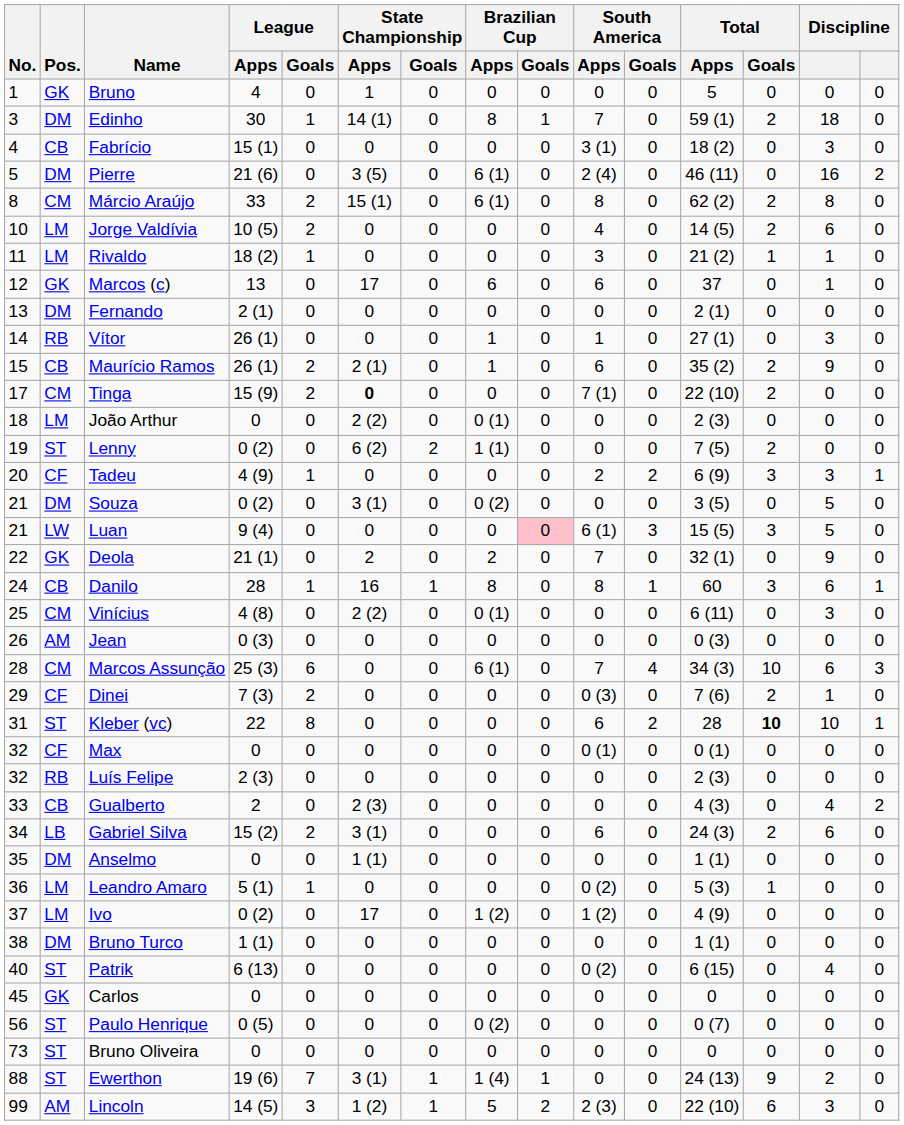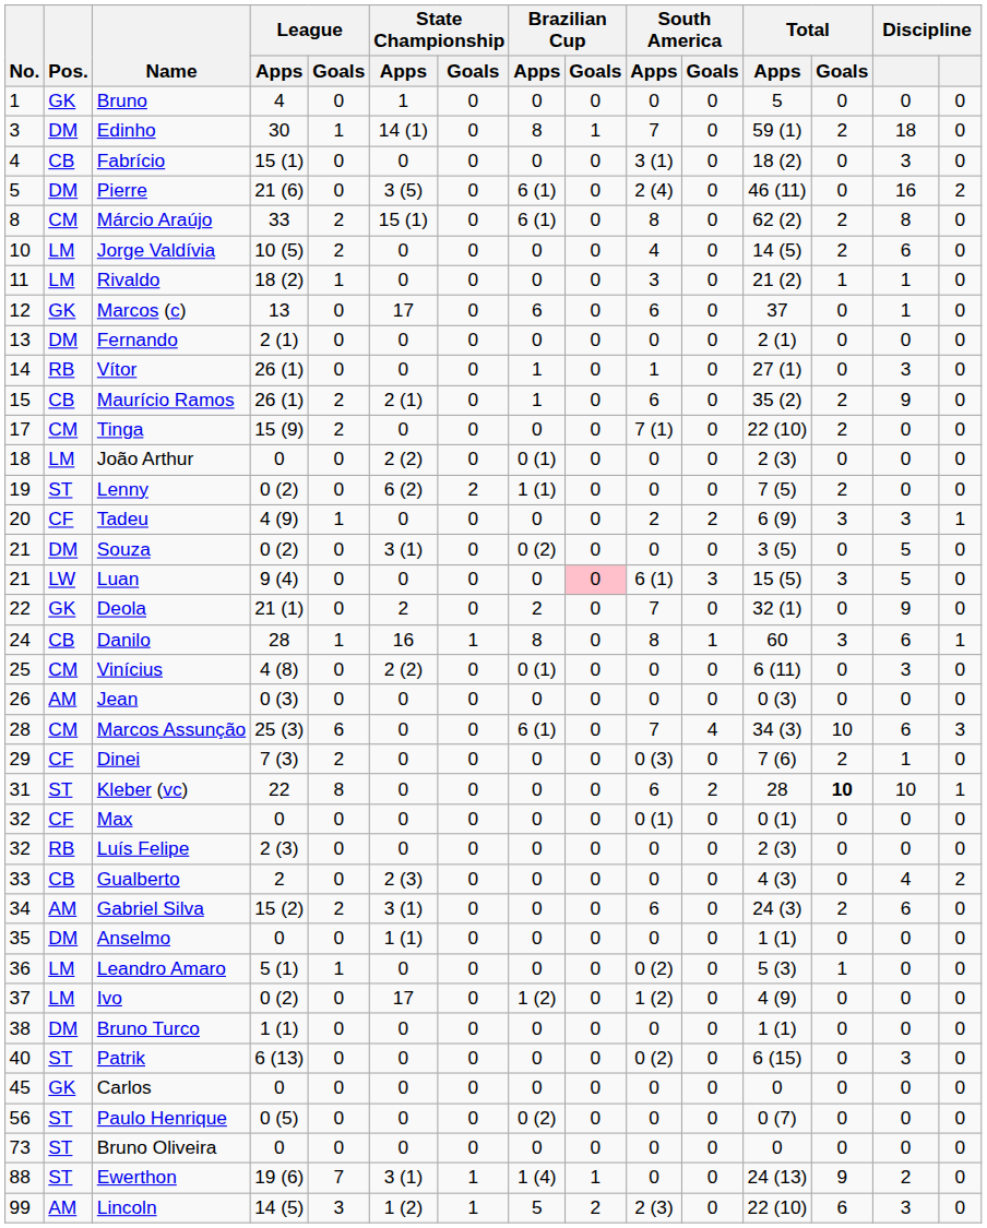 <table class="wikitable" style="text-align:center">
 <tr>
 <th rowspan="2" valign="bottom">No.</th>
 <th rowspan="2" valign="bottom">Pos.</th>
 <th rowspan="2" valign="bottom">Name</th>
 <th colspan="2" width="85">League</th>
 <th colspan="2" width="85">State Championship</th>
 <th colspan="2" width="85">Brazilian Cup</th>
 <th colspan="2" width="85">South America</th>
 <th colspan="2" width="85">Total</th>
 <th colspan="2" width="85">Discipline</th>
 </tr>
 <tr>
 <th>Apps</th>
 <th>Goals</th>
 <th>Apps</th>
 <th>Goals</th>
 <th>Apps</th>
 <th>Goals</th>
 <th>Apps</th>
 <th>Goals</th>
 <th>Apps</th>
 <th>Goals</th>
 <th></th>
 <th></th>
 </tr>
 <tr>
 <td align="left">1</td>
 <td align="left"><a href='#'>GK</a></td>
 <td align="left"> <a href='#'>Bruno</a></td>
 <td>4</td>
 <td>0</td>
 <td>1</td>
 <td>0</td>
 <td>0</td>
 <td>0</td>
 <td>0</td>
 <td>0</td>
 <td>5</td>
 <td>0</td>
 <td>0</td>
 <td>0</td>
 </tr>
 <tr>
 <td align="left">3</td>
 <td align="left"><a href='#'>DM</a></td>
 <td align="left"> <a href='#'>Edinho</a></td>
 <td>30</td>
 <td>1</td>
 <td>14 (1)</td>
 <td>0</td>
 <td>8</td>
 <td>1</td>
 <td>7</td>
 <td>0</td>
 <td>59 (1)</td>
 <td>2</td>
 <td>18</td>
 <td>0</td>
 </tr>
 <tr>
 <td align="left">4</td>
 <td align="left"><a href='#'>CB</a></td>
 <td align="left"> <a href='#'>Fabrício</a></td>
 <td>15 (1)</td>
 <td>0</td>
 <td>0</td>
 <td>0</td>
 <td>0</td>
 <td>0</td>
 <td>3 (1)</td>
 <td>0</td>
 <td>18 (2)</td>
 <td>0</td>
 <td>3</td>
 <td>0</td>
 </tr>
 <tr>
 <td align="left">5</td>
 <td align="left"><a href='#'>DM</a></td>
 <td align="left"> <a href='#'>Pierre</a></td>
 <td>21 (6)</td>
 <td>0</td>
 <td>3 (5)</td>
 <td>0</td>
 <td>6 (1)</td>
 <td>0</td>
 <td>2 (4)</td>
 <td>0</td>
 <td>46 (11)</td>
 <td>0</td>
 <td>16</td>
 <td>2</td>
 </tr>
 <tr>
 <td align="left">8</td>
 <td align="left"><a href='#'>CM</a></td>
 <td align="left"> <a href='#'>Márcio Araújo</a></td>
 <td>33</td>
 <td>2</td>
 <td>15 (1)</td>
 <td>0</td>
 <td>6 (1)</td>
 <td>0</td>
 <td>8</td>
 <td>0</td>
 <td>62 (2)</td>
 <td>2</td>
 <td>8</td>
 <td>0</td>
 </tr>
 <tr>
 <td align="left">10</td>
 <td align="left"><a href='#'>LM</a></td>
 <td align="left"> <a href='#'>Jorge Valdívia</a></td>
 <td>10 (5)</td>
 <td>2</td>
 <td>0</td>
 <td>0</td>
 <td>0</td>
 <td>0</td>
 <td>4</td>
 <td>0</td>
 <td>14 (5)</td>
 <td>2</td>
 <td>6</td>
 <td>0</td>
 </tr>
 <tr>
 <td align="left">11</td>
 <td align="left"><a href='#'>LM</a></td>
 <td align="left"> <a href='#'>Rivaldo</a></td>
 <td>18 (2)</td>
 <td>1</td>
 <td>0</td>
 <td>0</td>
 <td>0</td>
 <td>0</td>
 <td>3</td>
 <td>0</td>
 <td>21 (2)</td>
 <td>1</td>
 <td>1</td>
 <td>0</td>
 </tr>
 <tr>
 <td align="left">12</td>
 <td align="left"><a href='#'>GK</a></td>
 <td align="left"> <a href='#'>Marcos</a> (<a href='#'>c</a>)</td>
 <td>13</td>
 <td>0</td>
 <td>17</td>
 <td>0</td>
 <td>6</td>
 <td>0</td>
 <td>6</td>
 <td>0</td>
 <td>37</td>
 <td>0</td>
 <td>1</td>
 <td>0</td>
 </tr>
 <tr>
 <td align="left">13</td>
 <td align="left"><a href='#'>DM</a></td>
 <td align="left"> <a href='#'>Fernando</a></td>
 <td>2 (1)</td>
 <td>0</td>
 <td>0</td>
 <td>0</td>
 <td>0</td>
 <td>0</td>
 <td>0</td>
 <td>0</td>
 <td>2 (1)</td>
 <td>0</td>
 <td>0</td>
 <td>0</td>
 </tr>
 <tr>
 <td align="left">14</td>
 <td align="left"><a href='#'>RB</a></td>
 <td align="left"> <a href='#'>Vítor</a></td>
 <td>26 (1)</td>
 <td>0</td>
 <td>0</td>
 <td>0</td>
 <td>1</td>
 <td>0</td>
 <td>1</td>
 <td>0</td>
 <td>27 (1)</td>
 <td>0</td>
 <td>3</td>
 <td>0</td>
 </tr>
 <tr>
 <td align="left">15</td>
 <td align="left"><a href='#'>CB</a></td>
 <td align="left"> <a href='#'>Maurício Ramos</a></td>
 <td>26 (1)</td>
 <td>2</td>
 <td>2 (1)</td>
 <td>0</td>
 <td>1</td>
 <td>0</td>
 <td>6</td>
 <td>0</td>
 <td>35 (2)</td>
 <td>2</td>
 <td>9</td>
 <td>0</td>
 </tr>
 <tr>
 <td align="left">17</td>
 <td align="left"><a href='#'>CM</a></td>
 <td align="left"> <a href='#'>Tinga</a></td>
 <td>15 (9)</td>
 <td>2</td>
-<td><strong>0</strong></td>
+<td>0</td>
 <td>0</td>
 <td>0</td>
 <td>0</td>
 <td>7 (1)</td>
 <td>0</td>
 <td>22 (10)</td>
 <td>2</td>
 <td>0</td>
 <td>0</td>
 </tr>
 <tr>
 <td align="left">18</td>
 <td align="left"><a href='#'>LM</a></td>
 <td align="left"> João Arthur</td>
 <td>0</td>
 <td>0</td>
 <td>2 (2)</td>
 <td>0</td>
 <td>0 (1)</td>
 <td>0</td>
 <td>0</td>
 <td>0</td>
 <td>2 (3)</td>
 <td>0</td>
 <td>0</td>
 <td>0</td>
 </tr>
 <tr>
 <td align="left">19</td>
 <td align="left"><a href='#'>ST</a></td>
 <td align="left"> <a href='#'>Lenny</a></td>
 <td>0 (2)</td>
 <td>0</td>
 <td>6 (2)</td>
 <td>2</td>
 <td>1 (1)</td>
 <td>0</td>
 <td>0</td>
 <td>0</td>
 <td>7 (5)</td>
 <td>2</td>
 <td>0</td>
 <td>0</td>
 </tr>
 <tr>
 <td align="left">20</td>
 <td align="left"><a href='#'>CF</a></td>
 <td align="left"> <a href='#'>Tadeu</a></td>
 <td>4 (9)</td>
 <td>1</td>
 <td>0</td>
 <td>0</td>
 <td>0</td>
 <td>0</td>
 <td>2</td>
 <td>2</td>
 <td>6 (9)</td>
 <td>3</td>
 <td>3</td>
 <td>1</td>
 </tr>
 <tr>
 <td align="left">21</td>
 <td align="left"><a href='#'>DM</a></td>
 <td align="left"> <a href='#'>Souza</a></td>
 <td>0 (2)</td>
 <td>0</td>
 <td>3 (1)</td>
 <td>0</td>
 <td>0 (2)</td>
 <td>0</td>
 <td>0</td>
 <td>0</td>
 <td>3 (5)</td>
 <td>0</td>
 <td>5</td>
 <td>0</td>
 </tr>
 <tr>
 <td align="left">21</td>
 <td align="left"><a href='#'>LW</a></td>
 <td align="left"> <a href='#'>Luan</a></td>
 <td>9 (4)</td>
 <td>0</td>
 <td>0</td>
 <td>0</td>
 <td>0</td>
 <td style="background: pink;">0</td>
 <td>6 (1)</td>
 <td>3</td>
 <td>15 (5)</td>
 <td>3</td>
 <td>5</td>
 <td>0</td>
 </tr>
 <tr>
 <td align="left">22</td>
 <td align="left"><a href='#'>GK</a></td>
 <td align="left"> <a href='#'>Deola</a></td>
 <td>21 (1)</td>
 <td>0</td>
 <td>2</td>
 <td>0</td>
 <td>2</td>
 <td>0</td>
 <td>7</td>
 <td>0</td>
 <td>32 (1)</td>
 <td>0</td>
 <td>9</td>
 <td>0</td>
 </tr>
 <tr>
 <td align="left">24</td>
 <td align="left"><a href='#'>CB</a></td>
 <td align="left"> <a href='#'>Danilo</a></td>
 <td>28</td>
 <td>1</td>
 <td>16</td>
 <td>1</td>
 <td>8</td>
 <td>0</td>
 <td>8</td>
 <td>1</td>
 <td>60</td>
 <td>3</td>
 <td>6</td>
 <td>1</td>
 </tr>
 <tr>
 <td align="left">25</td>
 <td align="left"><a href='#'>CM</a></td>
 <td align="left"> <a href='#'>Vinícius</a></td>
 <td>4 (8)</td>
 <td>0</td>
 <td>2 (2)</td>
 <td>0</td>
 <td>0 (1)</td>
 <td>0</td>
 <td>0</td>
 <td>0</td>
 <td>6 (11)</td>
 <td>0</td>
 <td>3</td>
 <td>0</td>
 </tr>
 <tr>
 <td align="left">26</td>
 <td align="left"><a href='#'>AM</a></td>
 <td align="left"> <a href='#'>Jean</a></td>
 <td>0 (3)</td>
 <td>0</td>
 <td>0</td>
 <td>0</td>
 <td>0</td>
 <td>0</td>
 <td>0</td>
 <td>0</td>
 <td>0 (3)</td>
 <td>0</td>
 <td>0</td>
 <td>0</td>
 </tr>
 <tr>
 <td align="left">28</td>
 <td align="left"><a href='#'>CM</a></td>
 <td align="left"> <a href='#'>Marcos Assunção</a></td>
 <td>25 (3)</td>
 <td>6</td>
 <td>0</td>
 <td>0</td>
 <td>6 (1)</td>
 <td>0</td>
 <td>7</td>
 <td>4</td>
 <td>34 (3)</td>
 <td>10</td>
 <td>6</td>
 <td>3</td>
 </tr>
 <tr>
 <td align="left">29</td>
 <td align="left"><a href='#'>CF</a></td>
 <td align="left"> <a href='#'>Dinei</a></td>
 <td>7 (3)</td>
 <td>2</td>
 <td>0</td>
 <td>0</td>
 <td>0</td>
 <td>0</td>
 <td>0 (3)</td>
 <td>0</td>
 <td>7 (6)</td>
 <td>2</td>
 <td>1</td>
 <td>0</td>
 </tr>
 <tr>
 <td align="left">31</td>
 <td align="left"><a href='#'>ST</a></td>
 <td align="left"> <a href='#'>Kleber</a> (<a href='#'>vc</a>)</td>
 <td>22</td>
 <td>8</td>
 <td>0</td>
 <td>0</td>
 <td>0</td>
 <td>0</td>
 <td>6</td>
 <td>2</td>
 <td>28</td>
 <td><strong>10</strong></td>
 <td>10</td>
 <td>1</td>
 </tr>
 <tr>
 <td align="left">32</td>
 <td align="left"><a href='#'>CF</a></td>
 <td align="left"> <a href='#'>Max</a></td>
 <td>0</td>
 <td>0</td>
 <td>0</td>
 <td>0</td>
 <td>0</td>
 <td>0</td>
 <td>0 (1)</td>
 <td>0</td>
 <td>0 (1)</td>
 <td>0</td>
 <td>0</td>
 <td>0</td>
 </tr>
 <tr>
 <td align="left">32</td>
 <td align="left"><a href='#'>RB</a></td>
 <td align="left"> <a href='#'>Luís Felipe</a></td>
 <td>2 (3)</td>
 <td>0</td>
 <td>0</td>
 <td>0</td>
 <td>0</td>
 <td>0</td>
 <td>0</td>
 <td>0</td>
 <td>2 (3)</td>
 <td>0</td>
 <td>0</td>
 <td>0</td>
 </tr>
 <tr>
 <td align="left">33</td>
 <td align="left"><a href='#'>CB</a></td>
 <td align="left"> <a href='#'>Gualberto</a></td>
 <td>2</td>
 <td>0</td>
 <td>2 (3)</td>
 <td>0</td>
 <td>0</td>
 <td>0</td>
 <td>0</td>
 <td>0</td>
 <td>4 (3)</td>
 <td>0</td>
 <td>4</td>
 <td>2</td>
 </tr>
 <tr>
 <td align="left">34</td>
-<td align="left"><a href='#'>LB</a></td>
+<td align="left"><a href='#'>AM</a></td>
 <td align="left"> <a href='#'>Gabriel Silva</a></td>
 <td>15 (2)</td>
 <td>2</td>
 <td>3 (1)</td>
 <td>0</td>
 <td>0</td>
 <td>0</td>
 <td>6</td>
 <td>0</td>
 <td>24 (3)</td>
 <td>2</td>
 <td>6</td>
 <td>0</td>
 </tr>
 <tr>
 <td align="left">35</td>
 <td align="left"><a href='#'>DM</a></td>
 <td align="left"> <a href='#'>Anselmo</a></td>
 <td>0</td>
 <td>0</td>
 <td>1 (1)</td>
 <td>0</td>
 <td>0</td>
 <td>0</td>
 <td>0</td>
 <td>0</td>
 <td>1 (1)</td>
 <td>0</td>
 <td>0</td>
 <td>0</td>
 </tr>
 <tr>
 <td align="left">36</td>
 <td align="left"><a href='#'>LM</a></td>
 <td align="left"> <a href='#'>Leandro Amaro</a></td>
 <td>5 (1)</td>
 <td>1</td>
 <td>0</td>
 <td>0</td>
 <td>0</td>
 <td>0</td>
 <td>0 (2)</td>
 <td>0</td>
 <td>5 (3)</td>
 <td>1</td>
 <td>0</td>
 <td>0</td>
 </tr>
 <tr>
 <td align="left">37</td>
 <td align="left"><a href='#'>LM</a></td>
 <td align="left"> <a href='#'>Ivo</a></td>
 <td>0 (2)</td>
 <td>0</td>
 <td>17</td>
 <td>0</td>
 <td>1 (2)</td>
 <td>0</td>
 <td>1 (2)</td>
 <td>0</td>
 <td>4 (9)</td>
 <td>0</td>
 <td>0</td>
 <td>0</td>
 </tr>
 <tr>
 <td align="left">38</td>
 <td align="left"><a href='#'>DM</a></td>
 <td align="left"> <a href='#'>Bruno Turco</a></td>
 <td>1 (1)</td>
 <td>0</td>
 <td>0</td>
 <td>0</td>
 <td>0</td>
 <td>0</td>
 <td>0</td>
 <td>0</td>
 <td>1 (1)</td>
 <td>0</td>
 <td>0</td>
 <td>0</td>
 </tr>
 <tr>
 <td align="left">40</td>
 <td align="left"><a href='#'>ST</a></td>
 <td align="left"> <a href='#'>Patrik</a></td>
 <td>6 (13)</td>
 <td>0</td>
 <td>0</td>
 <td>0</td>
 <td>0</td>
 <td>0</td>
 <td>0 (2)</td>
 <td>0</td>
 <td>6 (15)</td>
 <td>0</td>
-<td>4</td>
+<td>3</td>
 <td>0</td>
 </tr>
 <tr>
 <td align="left">45</td>
 <td align="left"><a href='#'>GK</a></td>
 <td align="left"> Carlos</td>
 <td>0</td>
 <td>0</td>
 <td>0</td>
 <td>0</td>
 <td>0</td>
 <td>0</td>
 <td>0</td>
 <td>0</td>
 <td>0</td>
 <td>0</td>
 <td>0</td>
 <td>0</td>
 </tr>
 <tr>
 <td align="left">56</td>
 <td align="left"><a href='#'>ST</a></td>
 <td align="left"> <a href='#'>Paulo Henrique</a></td>
 <td>0 (5)</td>
 <td>0</td>
 <td>0</td>
 <td>0</td>
 <td>0 (2)</td>
 <td>0</td>
 <td>0</td>
 <td>0</td>
 <td>0 (7)</td>
 <td>0</td>
 <td>0</td>
 <td>0</td>
 </tr>
 <tr>
 <td align="left">73</td>
 <td align="left"><a href='#'>ST</a></td>
 <td align="left"> Bruno Oliveira</td>
 <td>0</td>
 <td>0</td>
 <td>0</td>
 <td>0</td>
 <td>0</td>
 <td>0</td>
 <td>0</td>
 <td>0</td>
 <td>0</td>
 <td>0</td>
 <td>0</td>
 <td>0</td>
 </tr>
 <tr>
 <td align="left">88</td>
 <td align="left"><a href='#'>ST</a></td>
 <td align="left"> <a href='#'>Ewerthon</a></td>
 <td>19 (6)</td>
 <td>7</td>
 <td>3 (1)</td>
 <td>1</td>
 <td>1 (4)</td>
 <td>1</td>
 <td>0</td>
 <td>0</td>
 <td>24 (13)</td>
 <td>9</td>
 <td>2</td>
 <td>0</td>
 </tr>
 <tr>
 <td align="left">99</td>
 <td align="left"><a href='#'>AM</a></td>
 <td align="left"> <a href='#'>Lincoln</a></td>
 <td>14 (5)</td>
 <td>3</td>
 <td>1 (2)</td>
 <td>1</td>
 <td>5</td>
 <td>2</td>
 <td>2 (3)</td>
 <td>0</td>
 <td>22 (10)</td>
 <td>6</td>
 <td>3</td>
 <td>0</td>
 </tr>
 </table>
